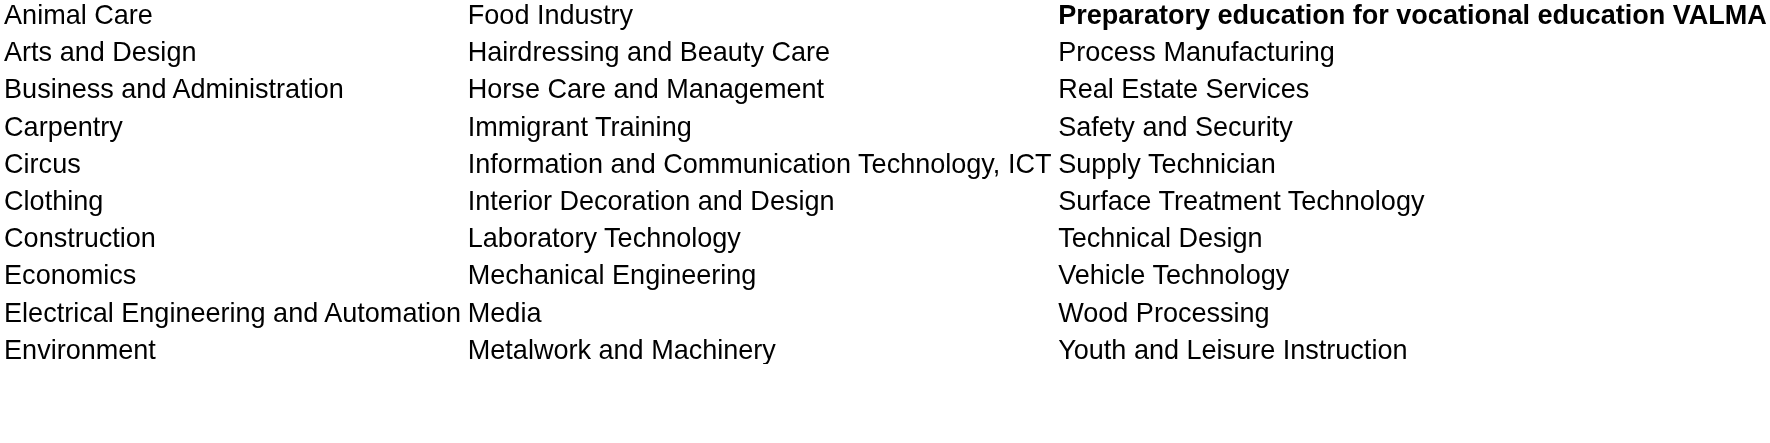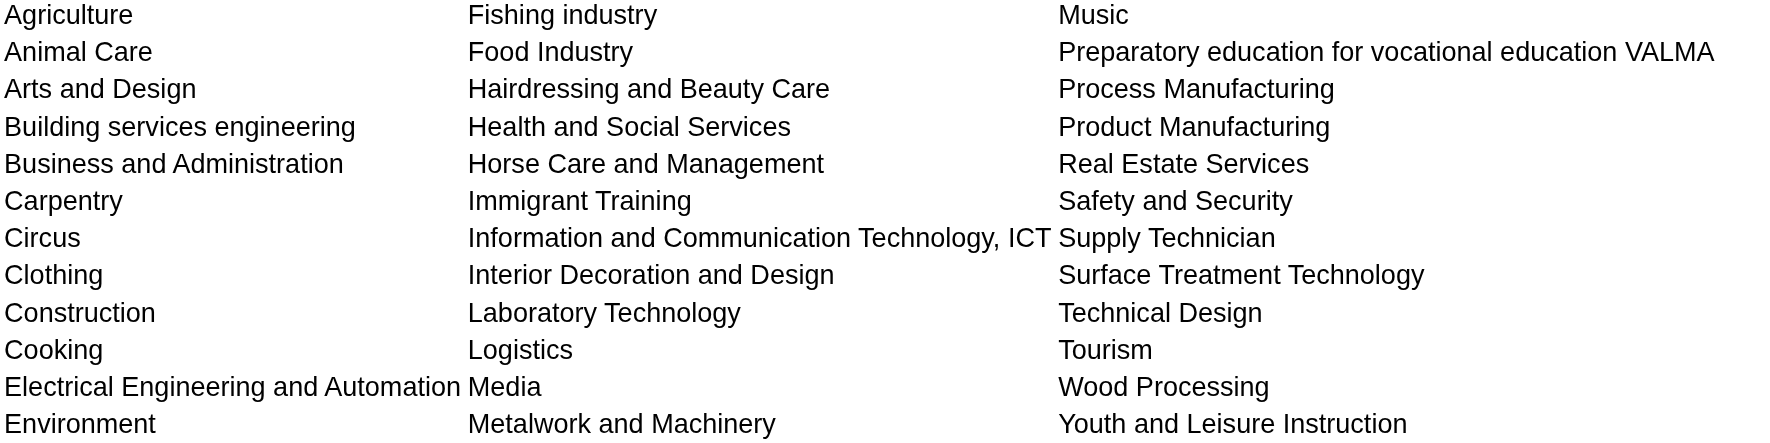 <table>
 <tr>
 </tr>
 <tr>
+<td>Agriculture</td>
+<td>Fishing industry</td>
+<td>Music</td>
+</tr>
+<tr>
 <td>Animal Care</td>
 <td>Food Industry</td>
-<td><strong>Preparatory education for vocational education VALMA</strong></td>
+<td>Preparatory education for vocational education VALMA</td>
 </tr>
 <tr>
 <td>Arts and Design</td>
 <td>Hairdressing and Beauty Care</td>
 <td>Process Manufacturing</td>
+</tr>
+<tr>
+<td>Building services engineering</td>
+<td>Health and Social Services</td>
+<td>Product Manufacturing</td>
 </tr>
 <tr>
 <td>Business and Administration</td>
 <td>Horse Care and Management</td>
 <td>Real Estate Services</td>
 </tr>
 <tr>
 <td>Carpentry</td>
 <td>Immigrant Training</td>
 <td>Safety and Security</td>
 </tr>
 <tr>
 <td>Circus</td>
 <td>Information and Communication Technology, ICT</td>
 <td>Supply Technician</td>
 </tr>
 <tr>
 <td>Clothing</td>
 <td>Interior Decoration and Design</td>
 <td>Surface Treatment Technology</td>
 </tr>
 <tr>
 <td>Construction</td>
 <td>Laboratory Technology</td>
 <td>Technical Design</td>
 </tr>
 <tr>
-<td>Economics</td>
-<td>Mechanical Engineering</td>
-<td>Vehicle Technology</td>
+<td>Cooking</td>
+<td>Logistics</td>
+<td>Tourism</td>
 </tr>
 <tr>
 <td>Electrical Engineering and Automation</td>
 <td>Media</td>
 <td>Wood Processing</td>
 </tr>
 <tr>
 <td>Environment</td>
 <td>Metalwork and Machinery</td>
 <td>Youth and Leisure Instruction</td>
 </tr>
 </table>
